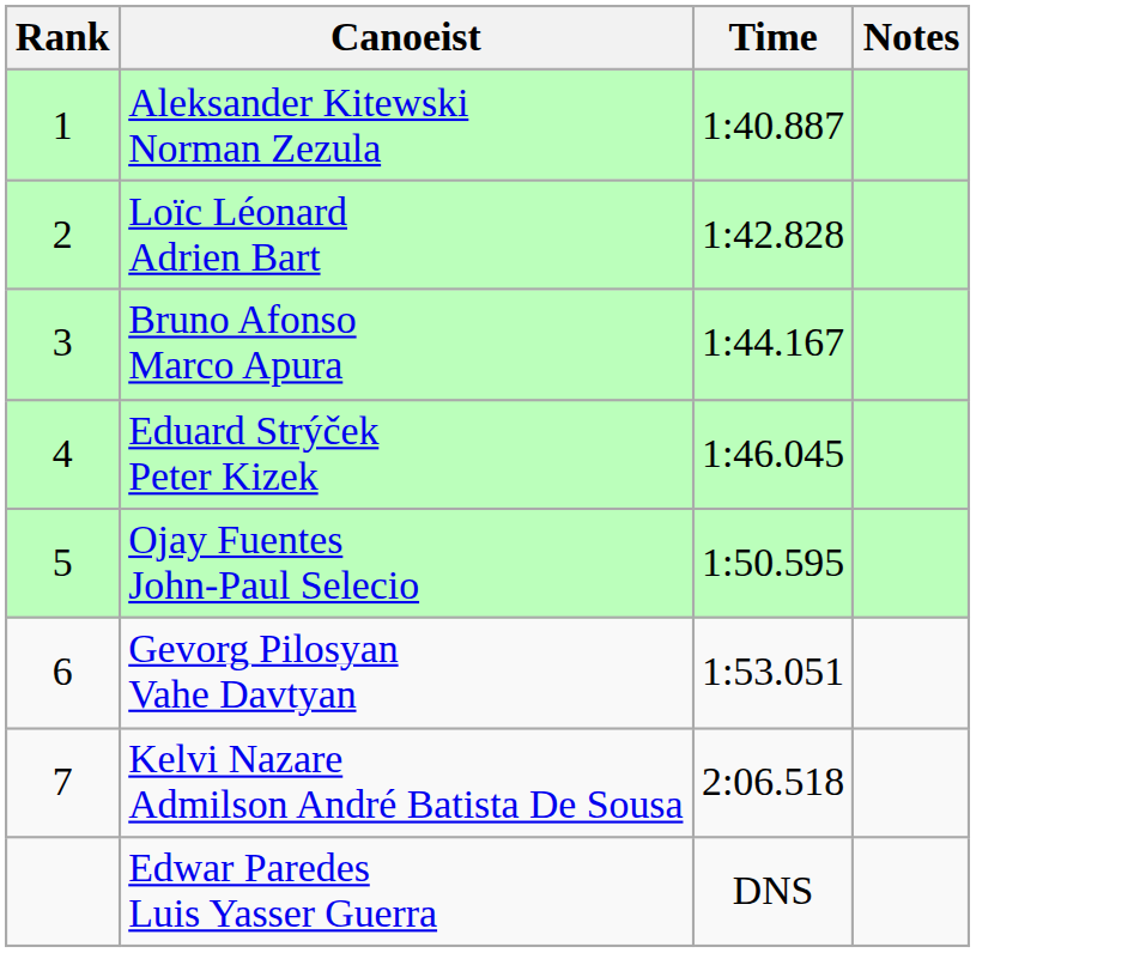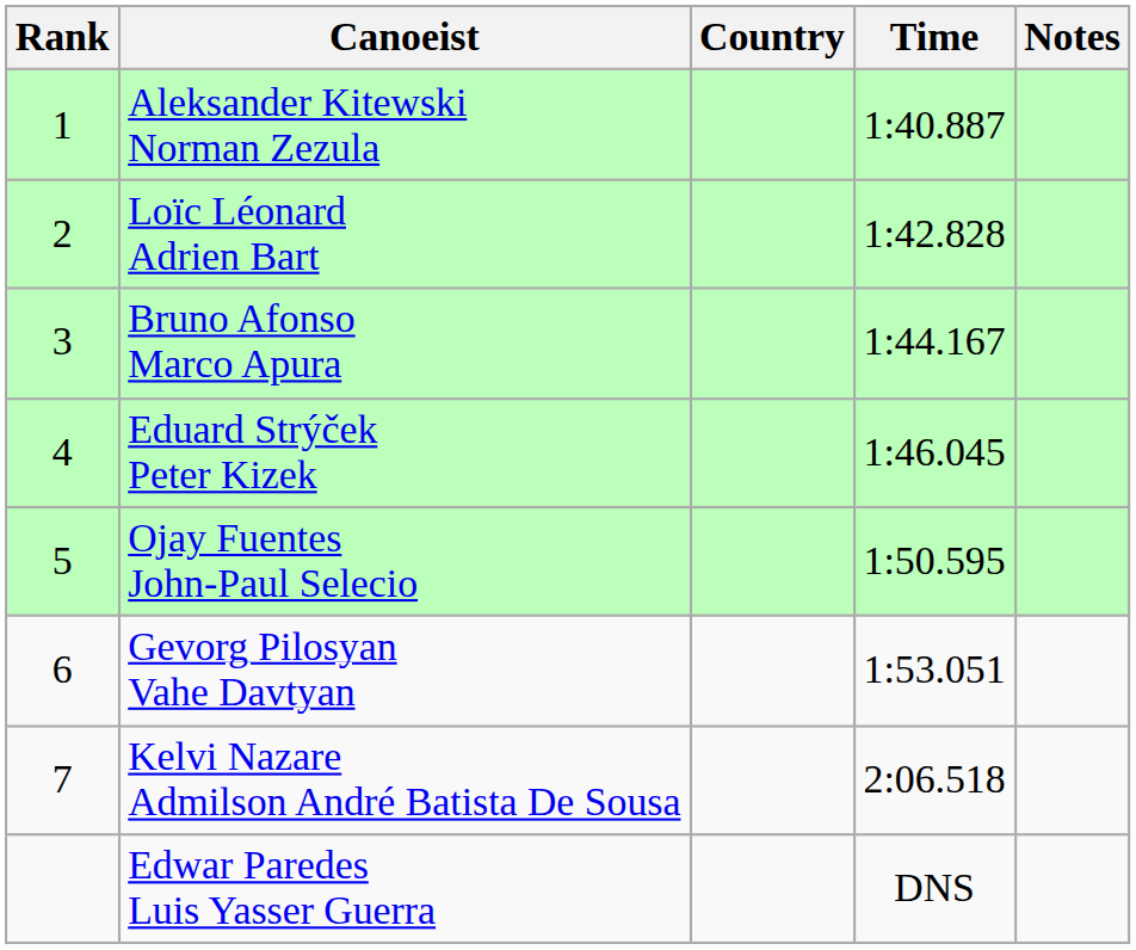 <table class="wikitable" style="text-align:center">
 <tr>
 <th>Rank</th>
 <th>Canoeist</th>
+<th>Country</th>
 <th>Time</th>
 <th>Notes</th>
 </tr>
 <tr bgcolor=bbffbb>
 <td>1</td>
 <td align="left"><a href='#'>Aleksander Kitewski</a><br><a href='#'>Norman Zezula</a></td>
+<td align="left"></td>
 <td>1:40.887</td>
 <td></td>
 </tr>
 <tr bgcolor=bbffbb>
 <td>2</td>
 <td align="left"><a href='#'>Loïc Léonard</a><br><a href='#'>Adrien Bart</a></td>
+<td align="left"></td>
 <td>1:42.828</td>
 <td></td>
 </tr>
 <tr bgcolor=bbffbb>
 <td>3</td>
 <td align="left"><a href='#'>Bruno Afonso</a><br><a href='#'>Marco Apura</a></td>
+<td align="left"></td>
 <td>1:44.167</td>
 <td></td>
 </tr>
 <tr bgcolor=bbffbb>
 <td>4</td>
 <td align="left"><a href='#'>Eduard Strýček</a><br><a href='#'>Peter Kizek</a></td>
+<td align="left"></td>
 <td>1:46.045</td>
 <td></td>
 </tr>
 <tr bgcolor=bbffbb>
 <td>5</td>
 <td align="left"><a href='#'>Ojay Fuentes</a><br><a href='#'>John-Paul Selecio</a></td>
+<td align="left"></td>
 <td>1:50.595</td>
 <td></td>
 </tr>
 <tr>
 <td>6</td>
 <td align="left"><a href='#'>Gevorg Pilosyan</a><br><a href='#'>Vahe Davtyan</a></td>
+<td align="left"></td>
 <td>1:53.051</td>
 <td></td>
 </tr>
 <tr>
 <td>7</td>
 <td align="left"><a href='#'>Kelvi Nazare</a><br><a href='#'>Admilson André Batista De Sousa</a></td>
+<td align="left"></td>
 <td>2:06.518</td>
 <td></td>
 </tr>
 <tr>
 <td></td>
 <td align="left"><a href='#'>Edwar Paredes</a><br><a href='#'>Luis Yasser Guerra</a></td>
+<td align="left"></td>
 <td>DNS</td>
 <td></td>
 </tr>
 </table>
